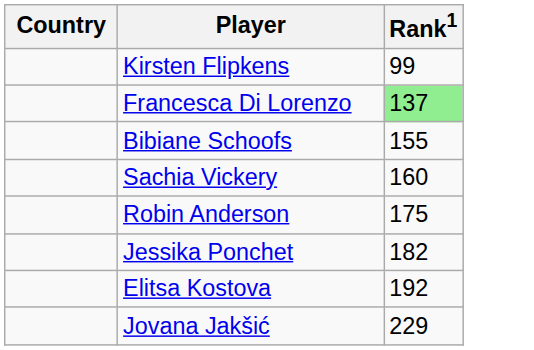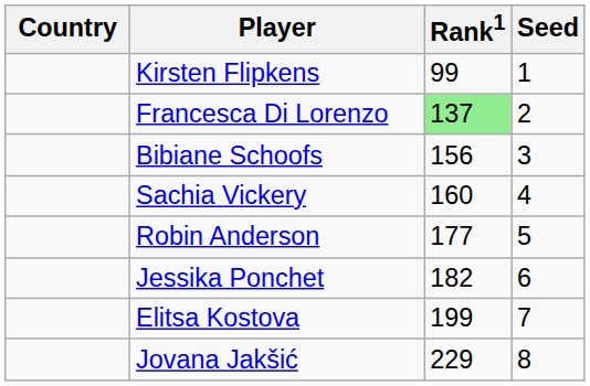 <table class="sortable wikitable">
 <tr>
 <th width="70">Country</th>
 <th width="175">Player</th>
 <th>Rank<sup>1</sup></th>
+<th>Seed</th>
 </tr>
 <tr>
 <td></td>
 <td><a href='#'>Kirsten Flipkens</a></td>
 <td>99</td>
+<td>1</td>
 </tr>
 <tr>
 <td></td>
 <td><a href='#'>Francesca Di Lorenzo</a></td>
 <td style="background: lightgreen;">137</td>
+<td>2</td>
 </tr>
 <tr>
 <td></td>
 <td><a href='#'>Bibiane Schoofs</a></td>
-<td>155</td>
+<td>156</td>
+<td>3</td>
 </tr>
 <tr>
 <td></td>
 <td><a href='#'>Sachia Vickery</a></td>
 <td>160</td>
+<td>4</td>
 </tr>
 <tr>
 <td></td>
 <td><a href='#'>Robin Anderson</a></td>
-<td>175</td>
+<td>177</td>
+<td>5</td>
 </tr>
 <tr>
 <td></td>
 <td><a href='#'>Jessika Ponchet</a></td>
 <td>182</td>
+<td>6</td>
 </tr>
 <tr>
 <td></td>
 <td><a href='#'>Elitsa Kostova</a></td>
-<td>192</td>
+<td>199</td>
+<td>7</td>
 </tr>
 <tr>
 <td></td>
 <td><a href='#'>Jovana Jakšić</a></td>
 <td>229</td>
+<td>8</td>
 </tr>
 </table>
